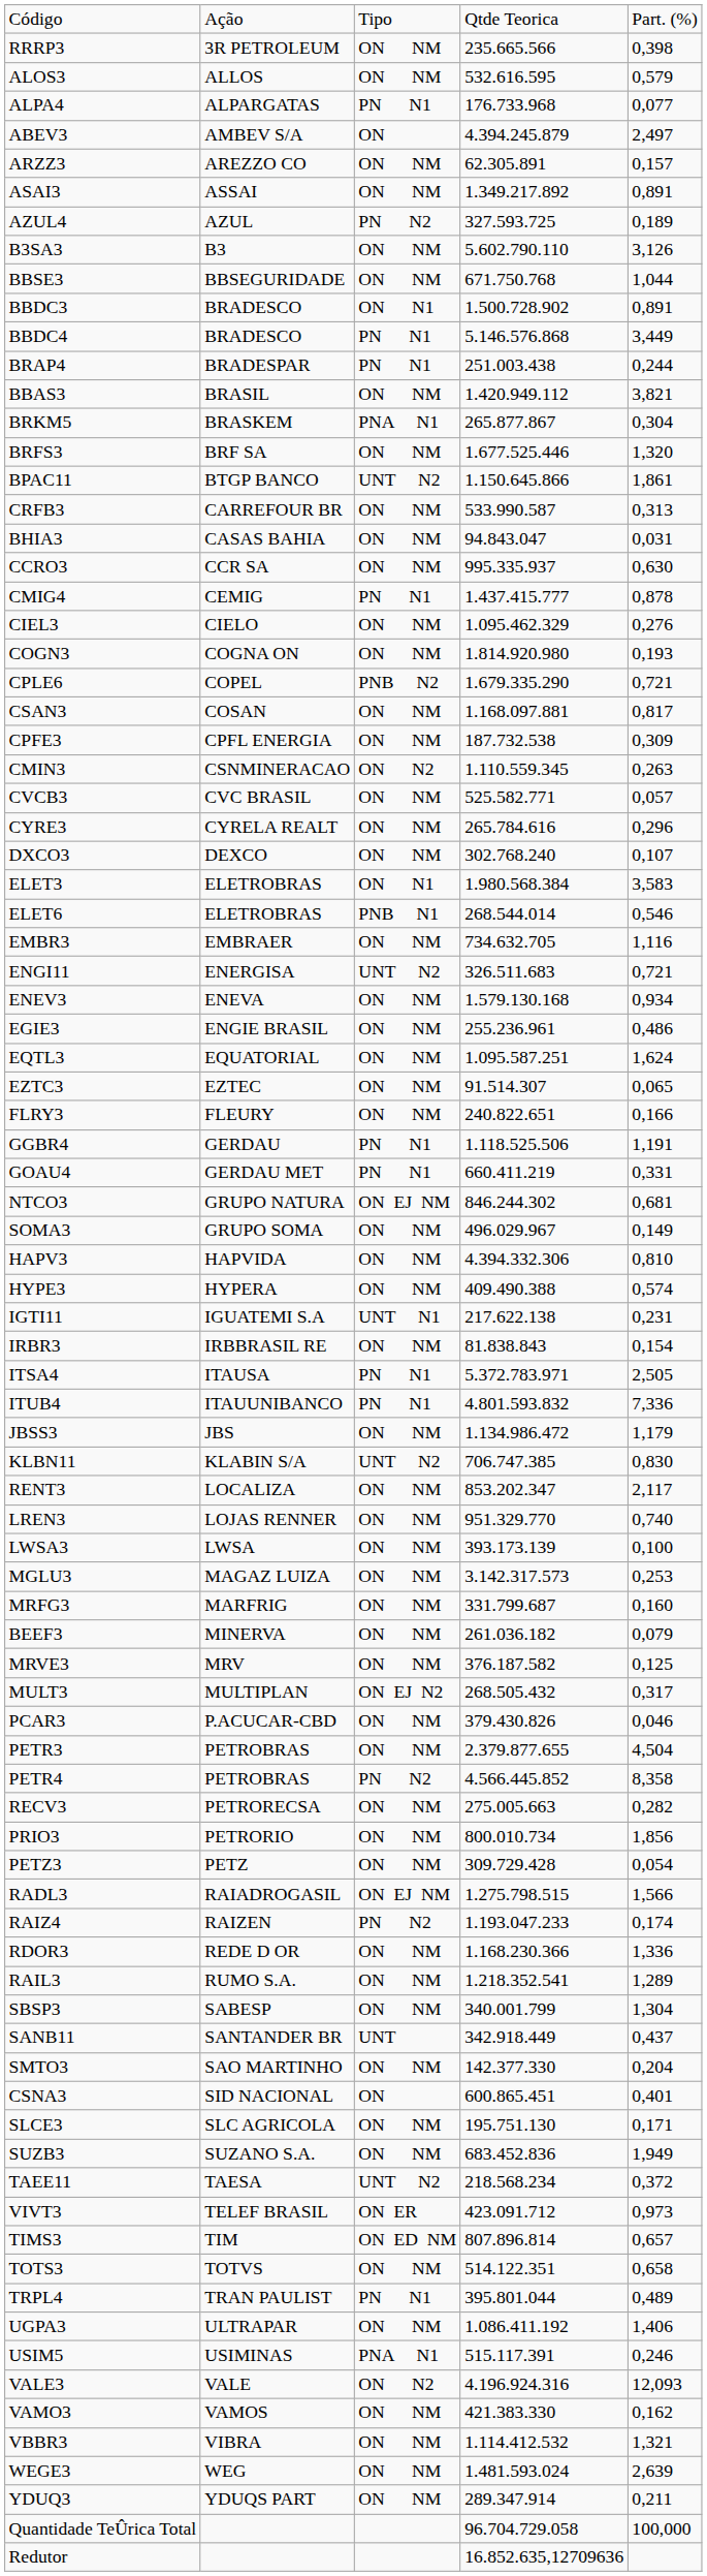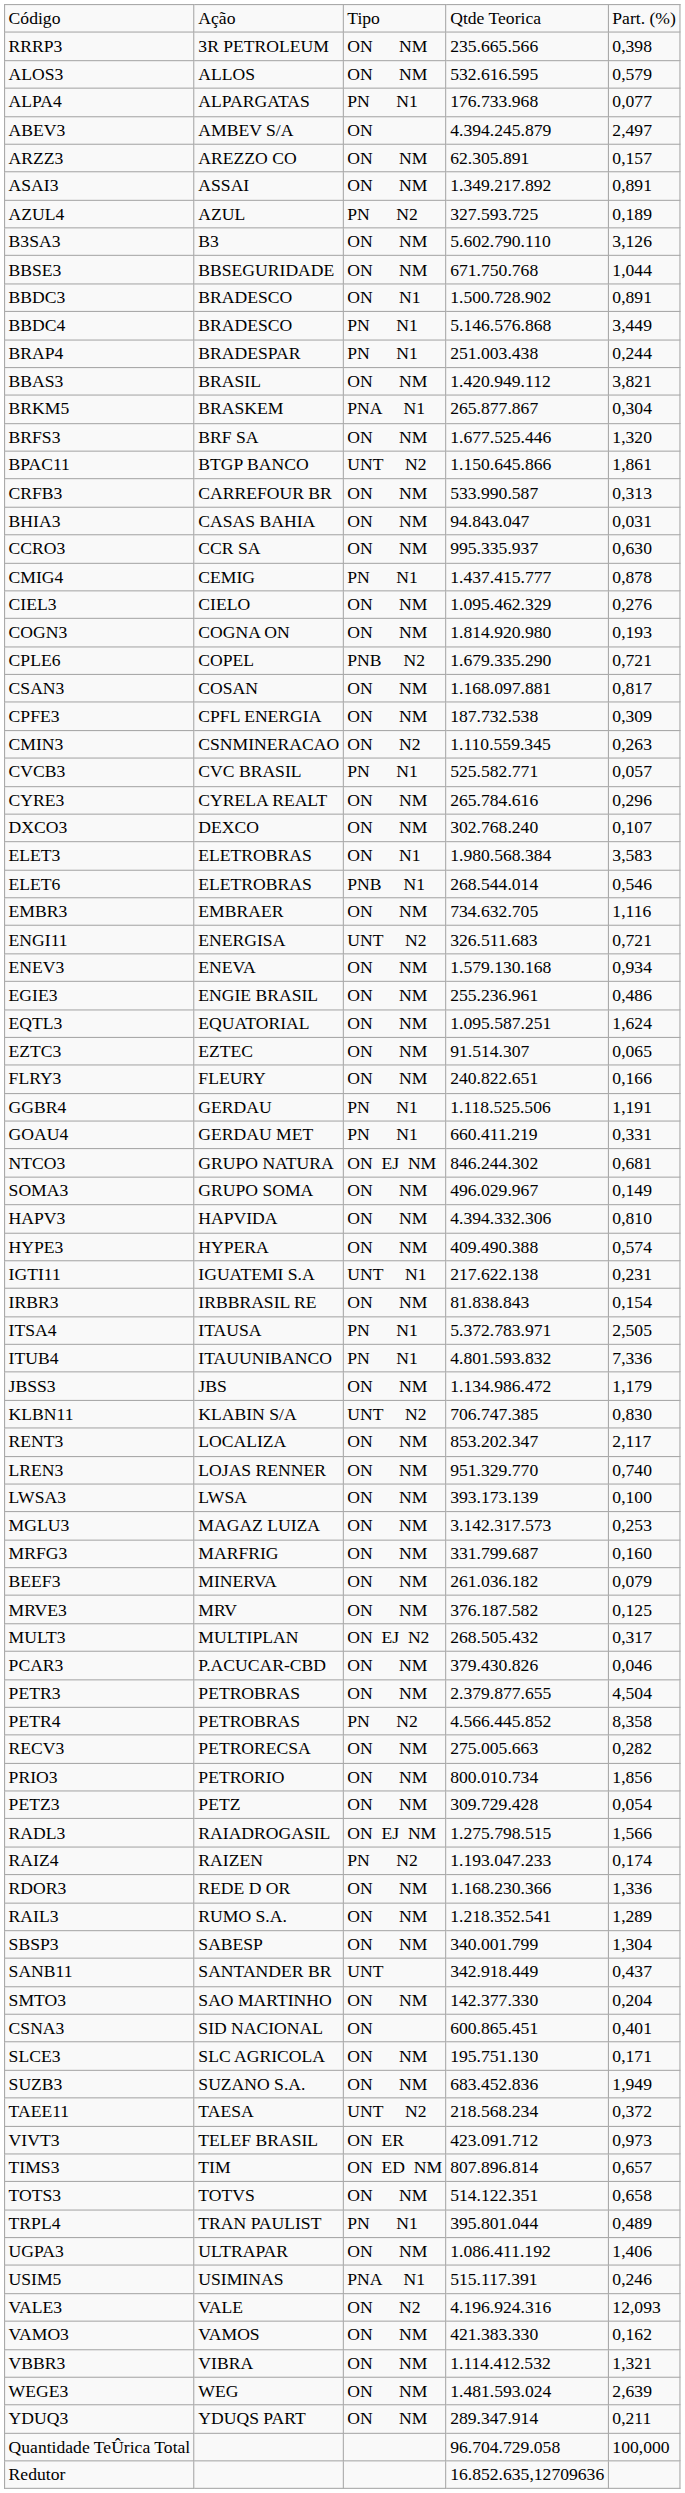 <table class="wikitable">
 <tr>
 <td>Código</td>
 <td>Ação</td>
 <td>Tipo</td>
 <td>Qtde Teorica</td>
 <td>Part. (%)</td>
 </tr>
 <tr>
 <td>RRRP3</td>
 <td>3R PETROLEUM</td>
 <td>ON      NM</td>
 <td>235.665.566</td>
 <td>0,398</td>
 </tr>
 <tr>
 <td>ALOS3</td>
 <td>ALLOS</td>
 <td>ON      NM</td>
 <td>532.616.595</td>
 <td>0,579</td>
 </tr>
 <tr>
 <td>ALPA4</td>
 <td>ALPARGATAS</td>
 <td>PN      N1</td>
 <td>176.733.968</td>
 <td>0,077</td>
 </tr>
 <tr>
 <td>ABEV3</td>
 <td>AMBEV S/A</td>
 <td>ON</td>
 <td>4.394.245.879</td>
 <td>2,497</td>
 </tr>
 <tr>
 <td>ARZZ3</td>
 <td>AREZZO CO</td>
 <td>ON      NM</td>
 <td>62.305.891</td>
 <td>0,157</td>
 </tr>
 <tr>
 <td>ASAI3</td>
 <td>ASSAI</td>
 <td>ON      NM</td>
 <td>1.349.217.892</td>
 <td>0,891</td>
 </tr>
 <tr>
 <td>AZUL4</td>
 <td>AZUL</td>
 <td>PN      N2</td>
 <td>327.593.725</td>
 <td>0,189</td>
 </tr>
 <tr>
 <td>B3SA3</td>
 <td>B3</td>
 <td>ON      NM</td>
 <td>5.602.790.110</td>
 <td>3,126</td>
 </tr>
 <tr>
 <td>BBSE3</td>
 <td>BBSEGURIDADE</td>
 <td>ON      NM</td>
 <td>671.750.768</td>
 <td>1,044</td>
 </tr>
 <tr>
 <td>BBDC3</td>
 <td>BRADESCO</td>
 <td>ON      N1</td>
 <td>1.500.728.902</td>
 <td>0,891</td>
 </tr>
 <tr>
 <td>BBDC4</td>
 <td>BRADESCO</td>
 <td>PN      N1</td>
 <td>5.146.576.868</td>
 <td>3,449</td>
 </tr>
 <tr>
 <td>BRAP4</td>
 <td>BRADESPAR</td>
 <td>PN      N1</td>
 <td>251.003.438</td>
 <td>0,244</td>
 </tr>
 <tr>
 <td>BBAS3</td>
 <td>BRASIL</td>
 <td>ON      NM</td>
 <td>1.420.949.112</td>
 <td>3,821</td>
 </tr>
 <tr>
 <td>BRKM5</td>
 <td>BRASKEM</td>
 <td>PNA     N1</td>
 <td>265.877.867</td>
 <td>0,304</td>
 </tr>
 <tr>
 <td>BRFS3</td>
 <td>BRF SA</td>
 <td>ON      NM</td>
 <td>1.677.525.446</td>
 <td>1,320</td>
 </tr>
 <tr>
 <td>BPAC11</td>
 <td>BTGP BANCO</td>
 <td>UNT     N2</td>
 <td>1.150.645.866</td>
 <td>1,861</td>
 </tr>
 <tr>
 <td>CRFB3</td>
 <td>CARREFOUR BR</td>
 <td>ON      NM</td>
 <td>533.990.587</td>
 <td>0,313</td>
 </tr>
 <tr>
 <td>BHIA3</td>
 <td>CASAS BAHIA</td>
 <td>ON      NM</td>
 <td>94.843.047</td>
 <td>0,031</td>
 </tr>
 <tr>
 <td>CCRO3</td>
 <td>CCR SA</td>
 <td>ON      NM</td>
 <td>995.335.937</td>
 <td>0,630</td>
 </tr>
 <tr>
 <td>CMIG4</td>
 <td>CEMIG</td>
 <td>PN      N1</td>
 <td>1.437.415.777</td>
 <td>0,878</td>
 </tr>
 <tr>
 <td>CIEL3</td>
 <td>CIELO</td>
 <td>ON      NM</td>
 <td>1.095.462.329</td>
 <td>0,276</td>
 </tr>
 <tr>
 <td>COGN3</td>
 <td>COGNA ON</td>
 <td>ON      NM</td>
 <td>1.814.920.980</td>
 <td>0,193</td>
 </tr>
 <tr>
 <td>CPLE6</td>
 <td>COPEL</td>
 <td>PNB     N2</td>
 <td>1.679.335.290</td>
 <td>0,721</td>
 </tr>
 <tr>
 <td>CSAN3</td>
 <td>COSAN</td>
 <td>ON      NM</td>
 <td>1.168.097.881</td>
 <td>0,817</td>
 </tr>
 <tr>
 <td>CPFE3</td>
 <td>CPFL ENERGIA</td>
 <td>ON      NM</td>
 <td>187.732.538</td>
 <td>0,309</td>
 </tr>
 <tr>
 <td>CMIN3</td>
 <td>CSNMINERACAO</td>
 <td>ON      N2</td>
 <td>1.110.559.345</td>
 <td>0,263</td>
 </tr>
 <tr>
 <td>CVCB3</td>
 <td>CVC BRASIL</td>
-<td>ON      NM</td>
+<td>PN      N1</td>
 <td>525.582.771</td>
 <td>0,057</td>
 </tr>
 <tr>
 <td>CYRE3</td>
 <td>CYRELA REALT</td>
 <td>ON      NM</td>
 <td>265.784.616</td>
 <td>0,296</td>
 </tr>
 <tr>
 <td>DXCO3</td>
 <td>DEXCO</td>
 <td>ON      NM</td>
 <td>302.768.240</td>
 <td>0,107</td>
 </tr>
 <tr>
 <td>ELET3</td>
 <td>ELETROBRAS</td>
 <td>ON      N1</td>
 <td>1.980.568.384</td>
 <td>3,583</td>
 </tr>
 <tr>
 <td>ELET6</td>
 <td>ELETROBRAS</td>
 <td>PNB     N1</td>
 <td>268.544.014</td>
 <td>0,546</td>
 </tr>
 <tr>
 <td>EMBR3</td>
 <td>EMBRAER</td>
 <td>ON      NM</td>
 <td>734.632.705</td>
 <td>1,116</td>
 </tr>
 <tr>
 <td>ENGI11</td>
 <td>ENERGISA</td>
 <td>UNT     N2</td>
 <td>326.511.683</td>
 <td>0,721</td>
 </tr>
 <tr>
 <td>ENEV3</td>
 <td>ENEVA</td>
 <td>ON      NM</td>
 <td>1.579.130.168</td>
 <td>0,934</td>
 </tr>
 <tr>
 <td>EGIE3</td>
 <td>ENGIE BRASIL</td>
 <td>ON      NM</td>
 <td>255.236.961</td>
 <td>0,486</td>
 </tr>
 <tr>
 <td>EQTL3</td>
 <td>EQUATORIAL</td>
 <td>ON      NM</td>
 <td>1.095.587.251</td>
 <td>1,624</td>
 </tr>
 <tr>
 <td>EZTC3</td>
 <td>EZTEC</td>
 <td>ON      NM</td>
 <td>91.514.307</td>
 <td>0,065</td>
 </tr>
 <tr>
 <td>FLRY3</td>
 <td>FLEURY</td>
 <td>ON      NM</td>
 <td>240.822.651</td>
 <td>0,166</td>
 </tr>
 <tr>
 <td>GGBR4</td>
 <td>GERDAU</td>
 <td>PN      N1</td>
 <td>1.118.525.506</td>
 <td>1,191</td>
 </tr>
 <tr>
 <td>GOAU4</td>
 <td>GERDAU MET</td>
 <td>PN      N1</td>
 <td>660.411.219</td>
 <td>0,331</td>
 </tr>
 <tr>
 <td>NTCO3</td>
 <td>GRUPO NATURA</td>
 <td>ON  EJ  NM</td>
 <td>846.244.302</td>
 <td>0,681</td>
 </tr>
 <tr>
 <td>SOMA3</td>
 <td>GRUPO SOMA</td>
 <td>ON      NM</td>
 <td>496.029.967</td>
 <td>0,149</td>
 </tr>
 <tr>
 <td>HAPV3</td>
 <td>HAPVIDA</td>
 <td>ON      NM</td>
 <td>4.394.332.306</td>
 <td>0,810</td>
 </tr>
 <tr>
 <td>HYPE3</td>
 <td>HYPERA</td>
 <td>ON      NM</td>
 <td>409.490.388</td>
 <td>0,574</td>
 </tr>
 <tr>
 <td>IGTI11</td>
 <td>IGUATEMI S.A</td>
 <td>UNT     N1</td>
 <td>217.622.138</td>
 <td>0,231</td>
 </tr>
 <tr>
 <td>IRBR3</td>
 <td>IRBBRASIL RE</td>
 <td>ON      NM</td>
 <td>81.838.843</td>
 <td>0,154</td>
 </tr>
 <tr>
 <td>ITSA4</td>
 <td>ITAUSA</td>
 <td>PN      N1</td>
 <td>5.372.783.971</td>
 <td>2,505</td>
 </tr>
 <tr>
 <td>ITUB4</td>
 <td>ITAUUNIBANCO</td>
 <td>PN      N1</td>
 <td>4.801.593.832</td>
 <td>7,336</td>
 </tr>
 <tr>
 <td>JBSS3</td>
 <td>JBS</td>
 <td>ON      NM</td>
 <td>1.134.986.472</td>
 <td>1,179</td>
 </tr>
 <tr>
 <td>KLBN11</td>
 <td>KLABIN S/A</td>
 <td>UNT     N2</td>
 <td>706.747.385</td>
 <td>0,830</td>
 </tr>
 <tr>
 <td>RENT3</td>
 <td>LOCALIZA</td>
 <td>ON      NM</td>
 <td>853.202.347</td>
 <td>2,117</td>
 </tr>
 <tr>
 <td>LREN3</td>
 <td>LOJAS RENNER</td>
 <td>ON      NM</td>
 <td>951.329.770</td>
 <td>0,740</td>
 </tr>
 <tr>
 <td>LWSA3</td>
 <td>LWSA</td>
 <td>ON      NM</td>
 <td>393.173.139</td>
 <td>0,100</td>
 </tr>
 <tr>
 <td>MGLU3</td>
 <td>MAGAZ LUIZA</td>
 <td>ON      NM</td>
 <td>3.142.317.573</td>
 <td>0,253</td>
 </tr>
 <tr>
 <td>MRFG3</td>
 <td>MARFRIG</td>
 <td>ON      NM</td>
 <td>331.799.687</td>
 <td>0,160</td>
 </tr>
 <tr>
 <td>BEEF3</td>
 <td>MINERVA</td>
 <td>ON      NM</td>
 <td>261.036.182</td>
 <td>0,079</td>
 </tr>
 <tr>
 <td>MRVE3</td>
 <td>MRV</td>
 <td>ON      NM</td>
 <td>376.187.582</td>
 <td>0,125</td>
 </tr>
 <tr>
 <td>MULT3</td>
 <td>MULTIPLAN</td>
 <td>ON  EJ  N2</td>
 <td>268.505.432</td>
 <td>0,317</td>
 </tr>
 <tr>
 <td>PCAR3</td>
 <td>P.ACUCAR-CBD</td>
 <td>ON      NM</td>
 <td>379.430.826</td>
 <td>0,046</td>
 </tr>
 <tr>
 <td>PETR3</td>
 <td>PETROBRAS</td>
 <td>ON      NM</td>
 <td>2.379.877.655</td>
 <td>4,504</td>
 </tr>
 <tr>
 <td>PETR4</td>
 <td>PETROBRAS</td>
 <td>PN      N2</td>
 <td>4.566.445.852</td>
 <td>8,358</td>
 </tr>
 <tr>
 <td>RECV3</td>
 <td>PETRORECSA</td>
 <td>ON      NM</td>
 <td>275.005.663</td>
 <td>0,282</td>
 </tr>
 <tr>
 <td>PRIO3</td>
 <td>PETRORIO</td>
 <td>ON      NM</td>
 <td>800.010.734</td>
 <td>1,856</td>
 </tr>
 <tr>
 <td>PETZ3</td>
 <td>PETZ</td>
 <td>ON      NM</td>
 <td>309.729.428</td>
 <td>0,054</td>
 </tr>
 <tr>
 <td>RADL3</td>
 <td>RAIADROGASIL</td>
 <td>ON  EJ  NM</td>
 <td>1.275.798.515</td>
 <td>1,566</td>
 </tr>
 <tr>
 <td>RAIZ4</td>
 <td>RAIZEN</td>
 <td>PN      N2</td>
 <td>1.193.047.233</td>
 <td>0,174</td>
 </tr>
 <tr>
 <td>RDOR3</td>
 <td>REDE D OR</td>
 <td>ON      NM</td>
 <td>1.168.230.366</td>
 <td>1,336</td>
 </tr>
 <tr>
 <td>RAIL3</td>
 <td>RUMO S.A.</td>
 <td>ON      NM</td>
 <td>1.218.352.541</td>
 <td>1,289</td>
 </tr>
 <tr>
 <td>SBSP3</td>
 <td>SABESP</td>
 <td>ON      NM</td>
 <td>340.001.799</td>
 <td>1,304</td>
 </tr>
 <tr>
 <td>SANB11</td>
 <td>SANTANDER BR</td>
 <td>UNT</td>
 <td>342.918.449</td>
 <td>0,437</td>
 </tr>
 <tr>
 <td>SMTO3</td>
 <td>SAO MARTINHO</td>
 <td>ON      NM</td>
 <td>142.377.330</td>
 <td>0,204</td>
 </tr>
 <tr>
 <td>CSNA3</td>
 <td>SID NACIONAL</td>
 <td>ON</td>
 <td>600.865.451</td>
 <td>0,401</td>
 </tr>
 <tr>
 <td>SLCE3</td>
 <td>SLC AGRICOLA</td>
 <td>ON      NM</td>
 <td>195.751.130</td>
 <td>0,171</td>
 </tr>
 <tr>
 <td>SUZB3</td>
 <td>SUZANO S.A.</td>
 <td>ON      NM</td>
 <td>683.452.836</td>
 <td>1,949</td>
 </tr>
 <tr>
 <td>TAEE11</td>
 <td>TAESA</td>
 <td>UNT     N2</td>
 <td>218.568.234</td>
 <td>0,372</td>
 </tr>
 <tr>
 <td>VIVT3</td>
 <td>TELEF BRASIL</td>
 <td>ON  ER</td>
 <td>423.091.712</td>
 <td>0,973</td>
 </tr>
 <tr>
 <td>TIMS3</td>
 <td>TIM</td>
 <td>ON  ED  NM</td>
 <td>807.896.814</td>
 <td>0,657</td>
 </tr>
 <tr>
 <td>TOTS3</td>
 <td>TOTVS</td>
 <td>ON      NM</td>
 <td>514.122.351</td>
 <td>0,658</td>
 </tr>
 <tr>
 <td>TRPL4</td>
 <td>TRAN PAULIST</td>
 <td>PN      N1</td>
 <td>395.801.044</td>
 <td>0,489</td>
 </tr>
 <tr>
 <td>UGPA3</td>
 <td>ULTRAPAR</td>
 <td>ON      NM</td>
 <td>1.086.411.192</td>
 <td>1,406</td>
 </tr>
 <tr>
 <td>USIM5</td>
 <td>USIMINAS</td>
 <td>PNA     N1</td>
 <td>515.117.391</td>
 <td>0,246</td>
 </tr>
 <tr>
 <td>VALE3</td>
 <td>VALE</td>
 <td>ON      N2</td>
 <td>4.196.924.316</td>
 <td>12,093</td>
 </tr>
 <tr>
 <td>VAMO3</td>
 <td>VAMOS</td>
 <td>ON      NM</td>
 <td>421.383.330</td>
 <td>0,162</td>
 </tr>
 <tr>
 <td>VBBR3</td>
 <td>VIBRA</td>
 <td>ON      NM</td>
 <td>1.114.412.532</td>
 <td>1,321</td>
 </tr>
 <tr>
 <td>WEGE3</td>
 <td>WEG</td>
 <td>ON      NM</td>
 <td>1.481.593.024</td>
 <td>2,639</td>
 </tr>
 <tr>
 <td>YDUQ3</td>
 <td>YDUQS PART</td>
 <td>ON      NM</td>
 <td>289.347.914</td>
 <td>0,211</td>
 </tr>
 <tr>
 <td>Quantidade TeÛrica Total</td>
 <td></td>
 <td></td>
 <td>96.704.729.058</td>
 <td>100,000</td>
 </tr>
 <tr>
 <td>Redutor</td>
 <td></td>
 <td></td>
 <td>16.852.635,12709636</td>
 <td></td>
 </tr>
 </table>
